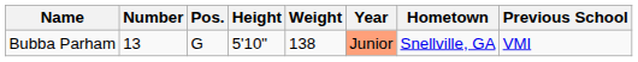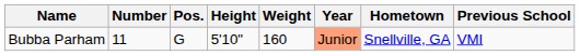 <table class="wikitable sortable" border="1">
 <tr>
 <th>Name</th>
 <th>Number</th>
 <th>Pos.</th>
 <th>Height</th>
 <th>Weight</th>
 <th>Year</th>
 <th>Hometown</th>
 <th class="unsortable">Previous School</th>
 </tr>
 <tr>
 <td>Bubba Parham</td>
-<td>13</td>
+<td>11</td>
 <td>G</td>
 <td>5'10"</td>
-<td>138</td>
+<td>160</td>
 <td style="background: lightsalmon;">Junior</td>
 <td><a href='#'>Snellville, GA</a></td>
 <td><a href='#'>VMI</a></td>
 </tr>
 </table>
